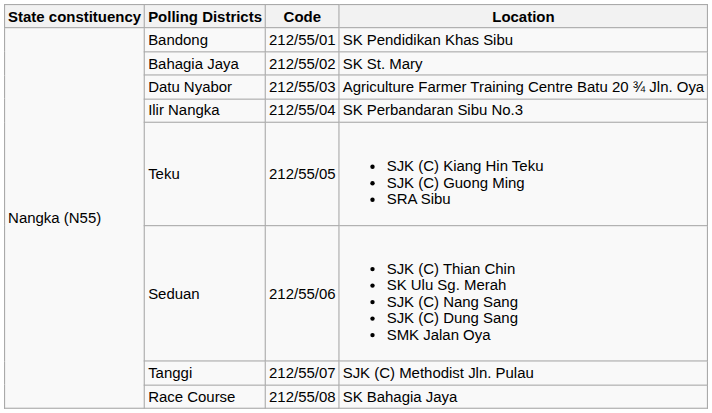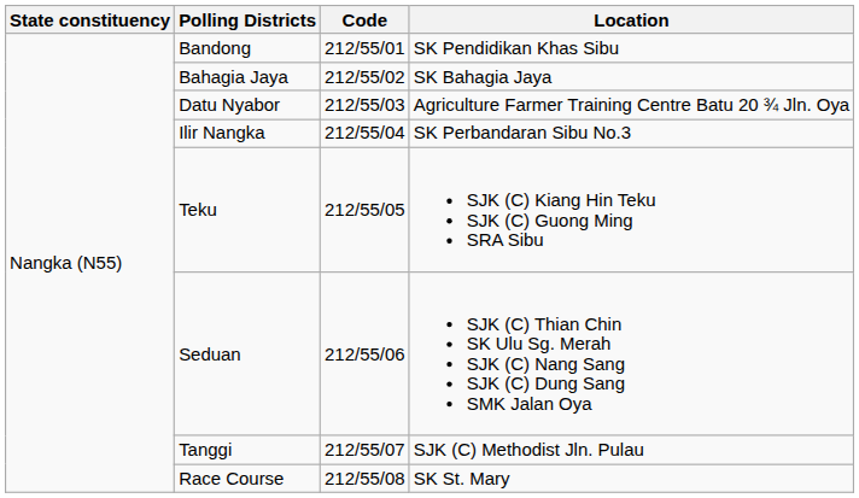 <table class="wikitable sortable mw-collapsible" style="white-space:nowrap;font-size:85%">
 <tr>
 <th>State constituency</th>
 <th>Polling Districts</th>
 <th>Code</th>
 <th>Location</th>
 </tr>
 <tr>
 <td rowspan="8">Nangka (N55)</td>
 <td>Bandong</td>
 <td>212/55/01</td>
 <td>SK Pendidikan Khas Sibu</td>
 </tr>
 <tr>
 <td>Bahagia Jaya</td>
 <td>212/55/02</td>
-<td>SK St. Mary</td>
+<td>SK Bahagia Jaya</td>
 </tr>
 <tr>
 <td>Datu Nyabor</td>
 <td>212/55/03</td>
 <td>Agriculture Farmer Training Centre Batu 20 ¾ Jln. Oya</td>
 </tr>
 <tr>
 <td>Ilir Nangka</td>
 <td>212/55/04</td>
 <td>SK Perbandaran Sibu No.3</td>
 </tr>
 <tr>
 <td>Teku</td>
 <td>212/55/05</td>
 <td><br><ul><li>SJK (C) Kiang Hin Teku</li><li>SJK (C) Guong Ming</li><li>SRA Sibu</li></ul></td>
 </tr>
 <tr>
 <td>Seduan</td>
 <td>212/55/06</td>
 <td><br><ul><li>SJK (C) Thian Chin</li><li>SK Ulu Sg. Merah</li><li>SJK (C) Nang Sang</li><li>SJK (C) Dung Sang</li><li>SMK Jalan Oya</li></ul></td>
 </tr>
 <tr>
 <td>Tanggi</td>
 <td>212/55/07</td>
 <td>SJK (C) Methodist Jln. Pulau</td>
 </tr>
 <tr>
 <td>Race Course</td>
 <td>212/55/08</td>
-<td>SK Bahagia Jaya</td>
+<td>SK St. Mary</td>
 </tr>
 </table>
